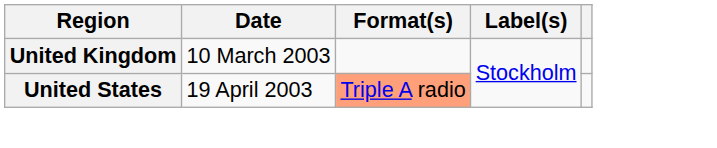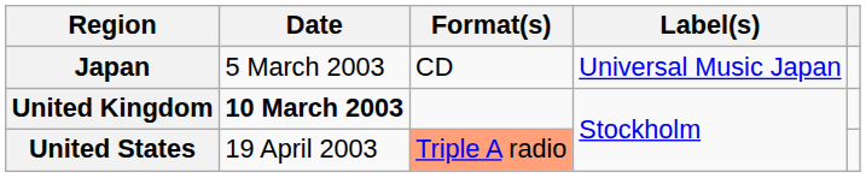 <table class="wikitable plainrowheaders">
 <tr>
 <th scope="col">Region</th>
 <th scope="col">Date</th>
 <th scope="col">Format(s)</th>
 <th scope="col">Label(s)</th>
 <th scope="col"></th>
 </tr>
 <tr>
+<th scope="row">Japan</th>
+<td>5 March 2003</td>
+<td>CD</td>
+<td><a href='#'>Universal Music Japan</a></td>
+<td align="center"></td>
+</tr>
+<tr>
 <th scope="row">United Kingdom</th>
-<td>10 March 2003</td>
+<td><strong>10 March 2003</strong></td>
 <td></td>
 <td rowspan="2"><a href='#'>Stockholm</a></td>
 <td align="center"></td>
 </tr>
 <tr>
 <th scope="row">United States</th>
 <td>19 April 2003</td>
 <td style="background: lightsalmon;"><a href='#'>Triple A</a> radio</td>
 <td align="center"></td>
 </tr>
 </table>
